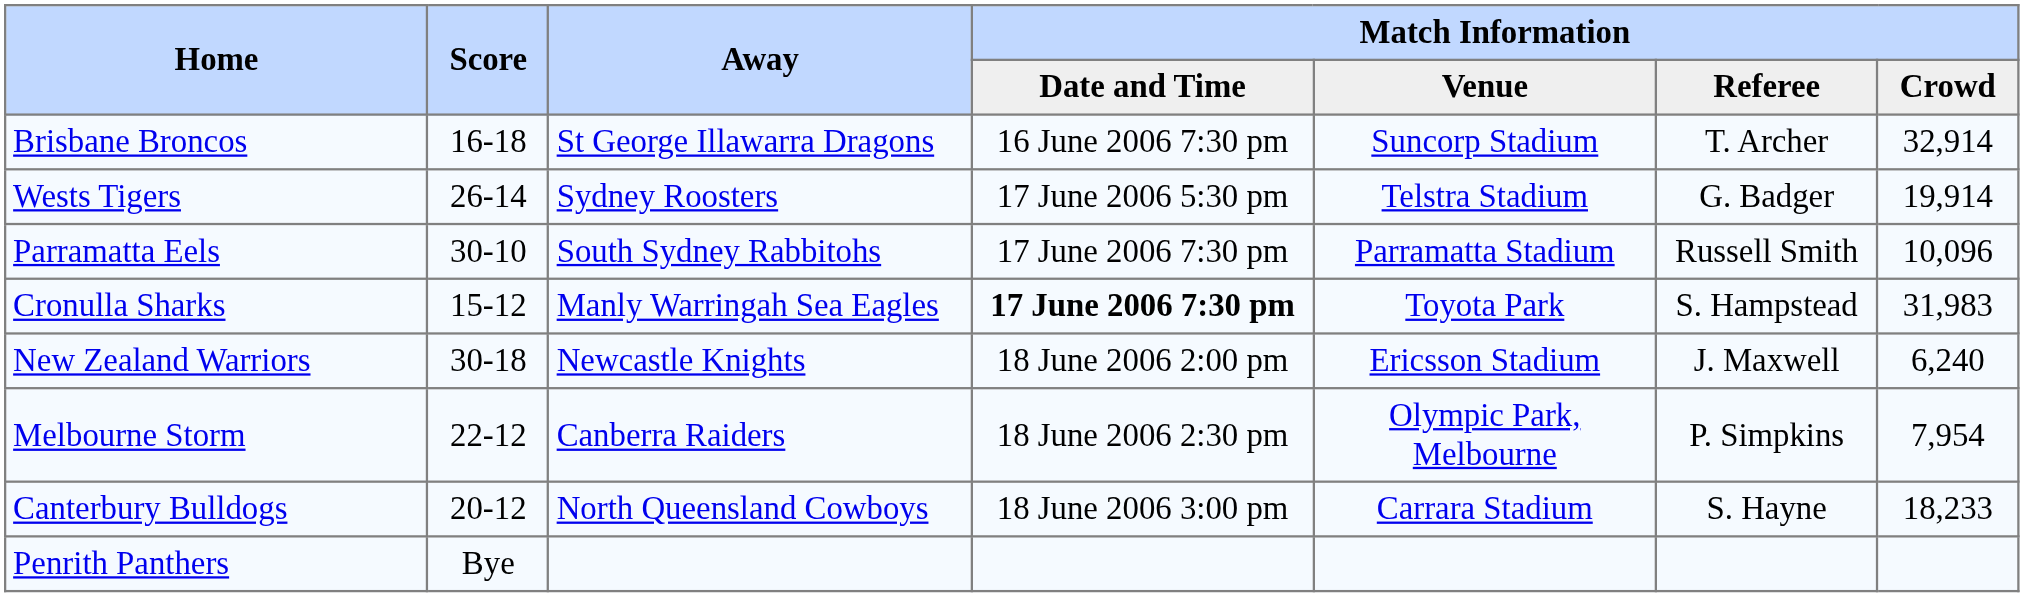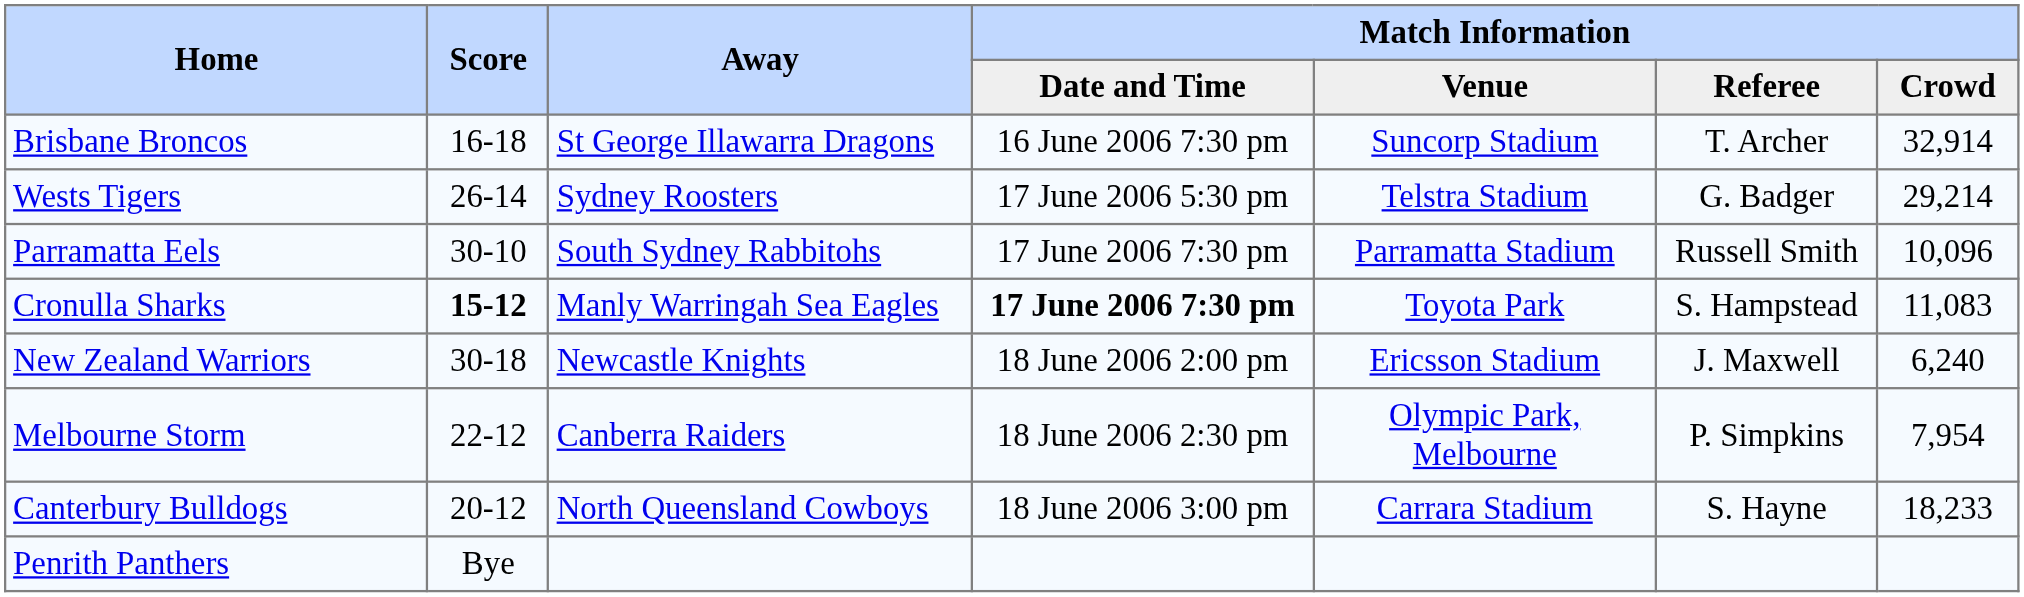 <table border=1 style="border-collapse:collapse; font-size:90%;" cellpadding=3 cellspacing=0 width=100%>
 <tr bgcolor=#C1D8FF>
 <th rowspan=2 width=21%>Home</th>
 <th rowspan=2 width=6%>Score</th>
 <th rowspan=2 width=21%>Away</th>
 <th colspan=6>Match Information</th>
 </tr>
 <tr bgcolor=#EFEFEF>
 <th width=17%>Date and Time</th>
 <th width=17%>Venue</th>
 <th width=11%>Referee</th>
 <th width=7%>Crowd</th>
 </tr>
 <tr align=center bgcolor=#F5FAFF>
 <td align=left> <a href='#'>Brisbane Broncos</a></td>
 <td>16-18</td>
 <td align=left> <a href='#'>St George Illawarra Dragons</a></td>
 <td>16 June 2006 7:30 pm</td>
 <td><a href='#'>Suncorp Stadium</a></td>
 <td>T. Archer</td>
 <td>32,914</td>
 </tr>
 <tr align=center bgcolor=#F5FAFF>
 <td align=left> <a href='#'>Wests Tigers</a></td>
 <td>26-14</td>
 <td align=left> <a href='#'>Sydney Roosters</a></td>
 <td>17 June 2006 5:30 pm</td>
 <td><a href='#'>Telstra Stadium</a></td>
 <td>G. Badger</td>
-<td>19,914</td>
+<td>29,214</td>
 </tr>
 <tr align=center bgcolor=#F5FAFF>
 <td align=left> <a href='#'>Parramatta Eels</a></td>
 <td>30-10</td>
 <td align=left> <a href='#'>South Sydney Rabbitohs</a></td>
 <td>17 June 2006 7:30 pm</td>
 <td><a href='#'>Parramatta Stadium</a></td>
 <td>Russell Smith</td>
 <td>10,096</td>
 </tr>
 <tr align=center bgcolor=#F5FAFF>
 <td align=left> <a href='#'>Cronulla Sharks</a></td>
-<td>15-12</td>
+<td><strong>15-12</strong></td>
 <td align=left> <a href='#'>Manly Warringah Sea Eagles</a></td>
 <td><strong>17 June 2006 7:30 pm</strong></td>
 <td><a href='#'>Toyota Park</a></td>
 <td>S. Hampstead</td>
-<td>31,983</td>
+<td>11,083</td>
 </tr>
 <tr align=center bgcolor=#F5FAFF>
 <td align=left> <a href='#'>New Zealand Warriors</a></td>
 <td>30-18</td>
 <td align=left> <a href='#'>Newcastle Knights</a></td>
 <td>18 June 2006 2:00 pm</td>
 <td><a href='#'>Ericsson Stadium</a></td>
 <td>J. Maxwell</td>
 <td>6,240</td>
 </tr>
 <tr align=center bgcolor=#F5FAFF>
 <td align=left> <a href='#'>Melbourne Storm</a></td>
 <td>22-12</td>
 <td align=left> <a href='#'>Canberra Raiders</a></td>
 <td>18 June 2006 2:30 pm</td>
 <td><a href='#'>Olympic Park, Melbourne</a></td>
 <td>P. Simpkins</td>
 <td>7,954</td>
 </tr>
 <tr align=center bgcolor=#F5FAFF>
 <td align=left> <a href='#'>Canterbury Bulldogs</a></td>
 <td>20-12</td>
 <td align=left> <a href='#'>North Queensland Cowboys</a></td>
 <td>18 June 2006 3:00 pm</td>
 <td><a href='#'>Carrara Stadium</a></td>
 <td>S. Hayne</td>
 <td>18,233</td>
 </tr>
 <tr align=center bgcolor=#F5FAFF>
 <td align=left> <a href='#'>Penrith Panthers</a></td>
 <td>Bye</td>
 <td></td>
 <td></td>
 <td></td>
 <td></td>
 <td></td>
 </tr>
 </table>
